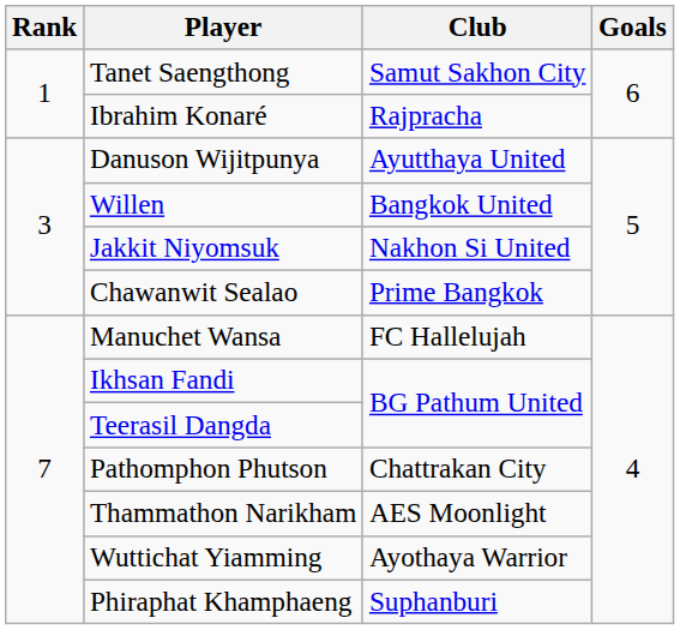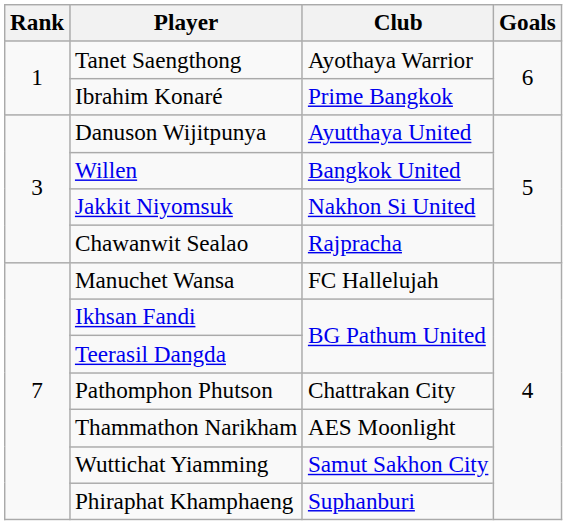 <table class="wikitable sortable" style="text-align:center">
 <tr>
 <th>Rank</th>
 <th>Player</th>
 <th>Club</th>
 <th>Goals</th>
 </tr>
 <tr>
 <td rowspan="2">1</td>
 <td align="left"> Tanet Saengthong</td>
-<td align="left"><a href='#'>Samut Sakhon City</a></td>
+<td align="left">Ayothaya Warrior</td>
 <td rowspan="2">6</td>
 </tr>
 <tr>
 <td align="left"> Ibrahim Konaré</td>
-<td align="left"><a href='#'>Rajpracha</a></td>
+<td align="left"><a href='#'>Prime Bangkok</a></td>
 </tr>
 <tr>
 <td rowspan="4">3</td>
 <td align="left"> Danuson Wijitpunya</td>
 <td align="left"><a href='#'>Ayutthaya United</a></td>
 <td rowspan="4">5</td>
 </tr>
 <tr>
 <td align="left"> <a href='#'>Willen</a></td>
 <td align="left"><a href='#'>Bangkok United</a></td>
 </tr>
 <tr>
 <td align="left"> <a href='#'>Jakkit Niyomsuk</a></td>
 <td align="left"><a href='#'>Nakhon Si United</a></td>
 </tr>
 <tr>
 <td align="left"> Chawanwit Sealao</td>
-<td align="left"><a href='#'>Prime Bangkok</a></td>
+<td align="left"><a href='#'>Rajpracha</a></td>
 </tr>
 <tr>
 <td rowspan="7">7</td>
 <td align="left"> Manuchet Wansa</td>
 <td align="left">FC Hallelujah</td>
 <td rowspan="7">4</td>
 </tr>
 <tr>
 <td align="left"> <a href='#'>Ikhsan Fandi</a></td>
 <td align="left"rowspan="2"><a href='#'>BG Pathum United</a></td>
 </tr>
 <tr>
 <td align="left"> <a href='#'>Teerasil Dangda</a></td>
 </tr>
 <tr>
 <td align="left"> Pathomphon Phutson</td>
 <td align="left">Chattrakan City</td>
 </tr>
 <tr>
 <td align="left"> Thammathon Narikham</td>
 <td align="left">AES Moonlight</td>
 </tr>
 <tr>
 <td align="left"> Wuttichat Yiamming</td>
-<td align="left">Ayothaya Warrior</td>
+<td align="left"><a href='#'>Samut Sakhon City</a></td>
 </tr>
 <tr>
 <td align="left"> Phiraphat Khamphaeng</td>
 <td align="left"><a href='#'>Suphanburi</a></td>
 </tr>
 </table>
